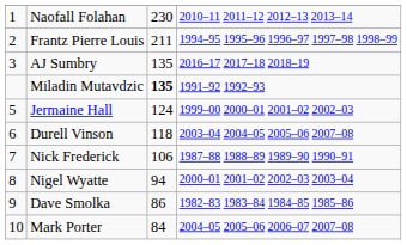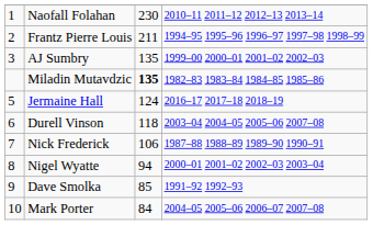 <table class="wikitable">
 <tr>
 </tr>
 <tr>
 <td>1</td>
 <td>Naofall Folahan</td>
 <td>230</td>
 <td style="font-size:80%;"><a href='#'>2010–11</a> <a href='#'>2011–12</a> <a href='#'>2012–13</a> <a href='#'>2013–14</a></td>
 </tr>
 <tr>
 <td>2</td>
 <td>Frantz Pierre Louis</td>
 <td>211</td>
 <td style="font-size:80%;"><a href='#'>1994–95</a> <a href='#'>1995–96</a> <a href='#'>1996–97</a> <a href='#'>1997–98</a> <a href='#'>1998–99</a></td>
 </tr>
 <tr>
 <td>3</td>
 <td>AJ Sumbry</td>
 <td>135</td>
-<td style="font-size:80%;"><a href='#'>2016–17</a> <a href='#'>2017–18</a> <a href='#'>2018–19</a></td>
+<td style="font-size:80%;"><a href='#'>1999–00</a> <a href='#'>2000–01</a> <a href='#'>2001–02</a> <a href='#'>2002–03</a></td>
 </tr>
 <tr>
 <td></td>
 <td>Miladin Mutavdzic</td>
 <td><strong>135</strong></td>
-<td style="font-size:80%;"><a href='#'>1991–92</a> <a href='#'>1992–93</a></td>
+<td style="font-size:80%;"><a href='#'>1982–83</a> <a href='#'>1983–84</a> <a href='#'>1984–85</a> <a href='#'>1985–86</a></td>
 </tr>
 <tr>
 <td>5</td>
 <td><a href='#'>Jermaine Hall</a></td>
 <td>124</td>
-<td style="font-size:80%;"><a href='#'>1999–00</a> <a href='#'>2000–01</a> <a href='#'>2001–02</a> <a href='#'>2002–03</a></td>
+<td style="font-size:80%;"><a href='#'>2016–17</a> <a href='#'>2017–18</a> <a href='#'>2018–19</a></td>
 </tr>
 <tr>
 <td>6</td>
 <td>Durell Vinson</td>
 <td>118</td>
 <td style="font-size:80%;"><a href='#'>2003–04</a> <a href='#'>2004–05</a> <a href='#'>2005–06</a> <a href='#'>2007–08</a></td>
 </tr>
 <tr>
 <td>7</td>
 <td>Nick Frederick</td>
 <td>106</td>
 <td style="font-size:80%;"><a href='#'>1987–88</a> <a href='#'>1988–89</a> <a href='#'>1989–90</a> <a href='#'>1990–91</a></td>
 </tr>
 <tr>
 <td>8</td>
 <td>Nigel Wyatte</td>
 <td>94</td>
 <td style="font-size:80%;"><a href='#'>2000–01</a> <a href='#'>2001–02</a> <a href='#'>2002–03</a> <a href='#'>2003–04</a></td>
 </tr>
 <tr>
 <td>9</td>
 <td>Dave Smolka</td>
-<td>86</td>
-<td style="font-size:80%;"><a href='#'>1982–83</a> <a href='#'>1983–84</a> <a href='#'>1984–85</a> <a href='#'>1985–86</a></td>
+<td>85</td>
+<td style="font-size:80%;"><a href='#'>1991–92</a> <a href='#'>1992–93</a></td>
 </tr>
 <tr>
 <td>10</td>
 <td>Mark Porter</td>
 <td>84</td>
 <td style="font-size:80%;"><a href='#'>2004–05</a> <a href='#'>2005–06</a> <a href='#'>2006–07</a> <a href='#'>2007–08</a></td>
 </tr>
 </table>
